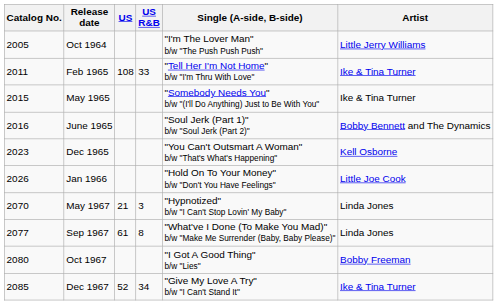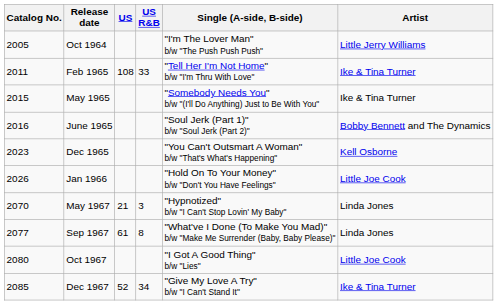 <table class="wikitable">
 <tr>
 <th>Catalog No.</th>
 <th>Release<br>date</th>
 <th><a href='#'>US</a></th>
 <th><a href='#'>US</a><br><a href='#'>R&B</a></th>
 <th><strong>Single (A-side, B-side)</strong></th>
 <th>Artist</th>
 </tr>
 <tr>
 <td>2005</td>
 <td>Oct 1964</td>
 <td></td>
 <td></td>
 <td>"I'm The Lover Man"<br><small>b/w "The Push Push Push"</small></td>
 <td><a href='#'>Little Jerry Williams</a></td>
 </tr>
 <tr>
 <td>2011</td>
 <td>Feb 1965</td>
 <td>108</td>
 <td>33</td>
 <td>"<a href='#'>Tell Her I'm Not Home</a>"<br><small>b/w "I'm Thru With Love"</small></td>
 <td><a href='#'>Ike & Tina Turner</a></td>
 </tr>
 <tr>
 <td>2015</td>
 <td>May 1965</td>
 <td></td>
 <td></td>
 <td>"<a href='#'>Somebody Needs You</a>"<br><small>b/w "(I'll Do Anything) Just to Be With You"</small></td>
 <td>Ike & Tina Turner</td>
 </tr>
 <tr>
 <td>2016</td>
 <td>June 1965</td>
 <td></td>
 <td></td>
 <td>"Soul Jerk (Part 1)"<br><small>b/w "Soul Jerk (Part 2)"</small></td>
 <td><a href='#'>Bobby Bennett</a> and The Dynamics</td>
 </tr>
 <tr>
 <td>2023</td>
 <td>Dec 1965</td>
 <td></td>
 <td></td>
 <td>"You Can't Outsmart A Woman"<br><small>b/w "That's What's Happening"</small></td>
 <td><a href='#'>Kell Osborne</a></td>
 </tr>
 <tr>
 <td>2026</td>
 <td>Jan 1966</td>
 <td></td>
 <td></td>
 <td>"Hold On To Your Money"<br><small>b/w "Don't You Have Feelings"</small></td>
 <td><a href='#'>Little Joe Cook</a></td>
 </tr>
 <tr>
 <td>2070</td>
 <td>May 1967</td>
 <td>21</td>
 <td>3</td>
 <td>"Hypnotized"<br><small>b/w "I Can't Stop Lovin' My Baby"</small></td>
 <td>Linda Jones</td>
 </tr>
 <tr>
 <td>2077</td>
 <td>Sep 1967</td>
 <td>61</td>
 <td>8</td>
 <td>"What've I Done (To Make You Mad)"<br><small>b/w "Make Me Surrender (Baby, Baby Please)"</small></td>
 <td>Linda Jones</td>
 </tr>
 <tr>
 <td>2080</td>
 <td>Oct 1967</td>
 <td></td>
 <td></td>
 <td>"I Got A Good Thing"<br><small>b/w "Lies"</small></td>
-<td><a href='#'>Bobby Freeman</a></td>
+<td><a href='#'>Little Joe Cook</a></td>
 </tr>
 <tr>
 <td>2085</td>
 <td>Dec 1967</td>
 <td>52</td>
 <td>34</td>
 <td>"Give My Love A Try"<br><small>b/w "I Can't Stand It"</small></td>
 <td><a href='#'>Ike & Tina Turner</a></td>
 </tr>
 </table>
